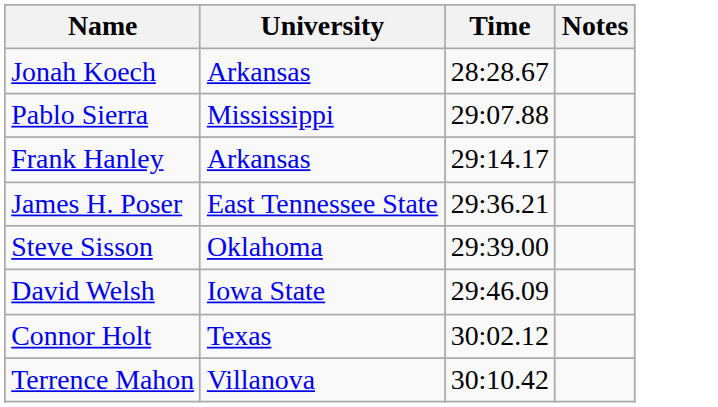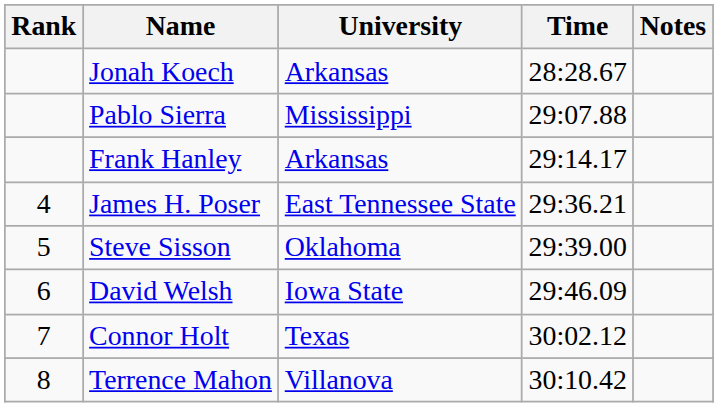 <table class="wikitable sortable" style="text-align:center">
 <tr>
+<th>Rank</th>
 <th>Name</th>
 <th>University</th>
 <th>Time</th>
 <th>Notes</th>
 </tr>
 <tr>
+<td></td>
 <td align=left><a href='#'>Jonah Koech</a> </td>
 <td align="left"><a href='#'>Arkansas</a></td>
 <td>28:28.67</td>
 <td></td>
 </tr>
 <tr>
+<td></td>
 <td align=left><a href='#'>Pablo Sierra</a> </td>
 <td align=left><a href='#'>Mississippi</a></td>
 <td>29:07.88</td>
 <td></td>
 </tr>
 <tr>
+<td></td>
 <td align=left><a href='#'>Frank Hanley</a> </td>
 <td align="left"><a href='#'>Arkansas</a></td>
 <td>29:14.17</td>
 <td></td>
 </tr>
 <tr>
+<td>4</td>
 <td align=left><a href='#'>James H. Poser</a></td>
 <td align="left"><a href='#'>East Tennessee State</a></td>
 <td>29:36.21</td>
 <td></td>
 </tr>
 <tr>
+<td>5</td>
 <td align=left><a href='#'>Steve Sisson</a></td>
 <td align="left"><a href='#'>Oklahoma</a></td>
 <td>29:39.00</td>
 <td></td>
 </tr>
 <tr>
+<td>6</td>
 <td align=left><a href='#'>David Welsh</a></td>
 <td align=left><a href='#'>Iowa State</a></td>
 <td>29:46.09</td>
 <td></td>
 </tr>
 <tr>
+<td>7</td>
 <td align=left><a href='#'>Connor Holt</a></td>
 <td align="left"><a href='#'>Texas</a></td>
 <td>30:02.12</td>
 <td></td>
 </tr>
 <tr>
+<td>8</td>
 <td align=left><a href='#'>Terrence Mahon</a></td>
 <td align=left><a href='#'>Villanova</a></td>
 <td>30:10.42</td>
 <td></td>
 </tr>
 </table>
